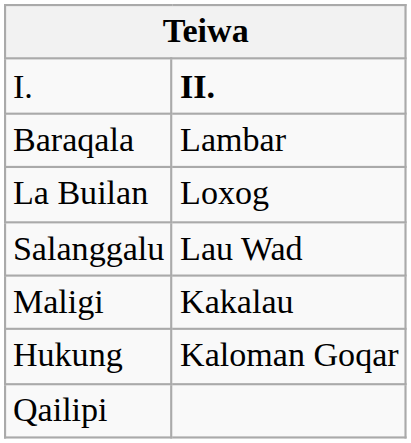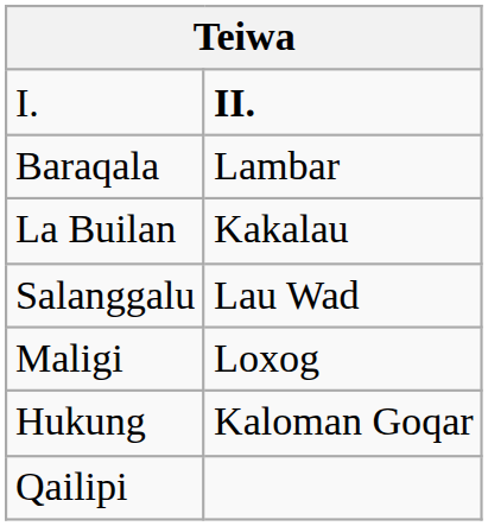 <table class="wikitable">
 <tr>
 <th colspan="2">Teiwa</th>
 </tr>
 <tr>
 <td>I.</td>
 <td><strong>II.</strong></td>
 </tr>
 <tr>
 <td>Baraqala</td>
 <td>Lambar</td>
 </tr>
 <tr>
 <td>La Builan</td>
-<td>Loxog</td>
+<td>Kakalau</td>
 </tr>
 <tr>
 <td>Salanggalu</td>
 <td>Lau Wad</td>
 </tr>
 <tr>
 <td>Maligi</td>
-<td>Kakalau</td>
+<td>Loxog</td>
 </tr>
 <tr>
 <td>Hukung</td>
 <td>Kaloman Goqar</td>
 </tr>
 <tr>
 <td>Qailipi</td>
 <td></td>
 </tr>
 </table>
